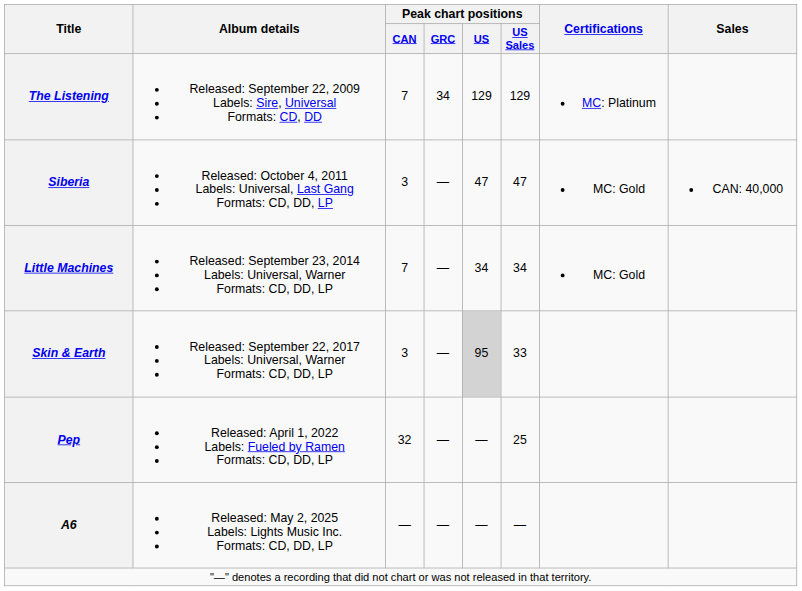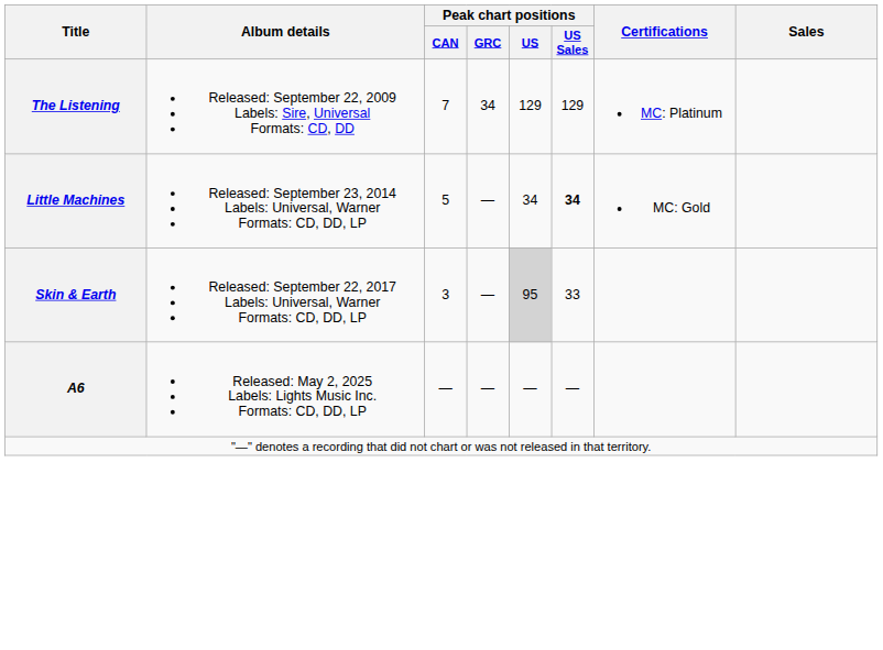 <table class="wikitable plainrowheaders" style="text-align:center;">
 <tr>
 <th scope="col" rowspan="2" style="width:10em;">Title</th>
 <th scope="col" rowspan="2" style="width:20em;">Album details</th>
 <th scope="col" colspan="4">Peak chart positions</th>
 <th scope="col" rowspan="2" style="width:10em;"><a href='#'>Certifications</a></th>
 <th scope="col" rowspan="2" style="width:10em;">Sales</th>
 </tr>
 <tr>
 <th scope="col" style="width:3em;font-size:90%;"><a href='#'>CAN</a><br></th>
 <th scope="col" style="width:3em;font-size:90%;"><a href='#'>GRC</a><br></th>
 <th scope="col" style="width:3em;font-size:90%;"><a href='#'>US</a><br></th>
 <th scope="col" style="width:3em;font-size:90%;"><a href='#'>US Sales</a><br></th>
 </tr>
 <tr>
 <th scope="row"><em><a href='#'>The Listening</a></em></th>
 <td><br><ul><li>Released: September 22, 2009 </li><li>Labels: <a href='#'>Sire</a>, <a href='#'>Universal</a> </li><li>Formats: <a href='#'>CD</a>, <a href='#'>DD</a></li></ul></td>
 <td>7</td>
 <td>34</td>
 <td>129</td>
 <td>129</td>
 <td><br><ul><li><a href='#'>MC</a>: Platinum</li></ul></td>
 <td></td>
 </tr>
 <tr>
-<th scope="row"><em><a href='#'>Siberia</a></em></th>
-<td><br><ul><li>Released: October 4, 2011 </li><li>Labels: Universal, <a href='#'>Last Gang</a> </li><li>Formats: CD, DD, <a href='#'>LP</a></li></ul></td>
-<td>3</td>
-<td>—</td>
-<td>47</td>
-<td>47</td>
-<td><br><ul><li>MC: Gold</li></ul></td>
-<td><br><ul><li>CAN: 40,000</li></ul></td>
-</tr>
-<tr>
 <th scope="row"><em><a href='#'>Little Machines</a></em></th>
 <td><br><ul><li>Released: September 23, 2014 </li><li>Labels: Universal, Warner</li><li>Formats: CD, DD, LP</li></ul></td>
-<td>7</td>
+<td>5</td>
 <td>—</td>
 <td>34</td>
-<td>34</td>
+<td><strong>34</strong></td>
 <td><br><ul><li>MC: Gold</li></ul></td>
 <td></td>
 </tr>
 <tr>
 <th scope="row"><em><a href='#'>Skin & Earth</a></em></th>
 <td><br><ul><li>Released: September 22, 2017</li><li>Labels: Universal, Warner</li><li>Formats: CD, DD, LP</li></ul></td>
 <td>3</td>
 <td>—</td>
 <td style="background: lightgrey;">95</td>
 <td>33</td>
-<td></td>
-<td></td>
-</tr>
-<tr>
-<th scope="row"><em><a href='#'>Pep</a></em></th>
-<td><br><ul><li>Released: April 1, 2022</li><li>Labels: <a href='#'>Fueled by Ramen</a></li><li>Formats: CD, DD, LP</li></ul></td>
-<td>32</td>
-<td>—</td>
-<td>—</td>
-<td>25</td>
 <td></td>
 <td></td>
 </tr>
 <tr>
 <th scope="row"><em>A6</em></th>
 <td><br><ul><li>Released: May 2, 2025</li><li>Labels: Lights Music Inc.</li><li>Formats: CD, DD, LP</li></ul></td>
 <td>—</td>
 <td>—</td>
 <td>—</td>
 <td>—</td>
 <td></td>
 <td></td>
 </tr>
 <tr>
 <td colspan="8" style="font-size:90%">"—" denotes a recording that did not chart or was not released in that territory.</td>
 </tr>
 </table>
